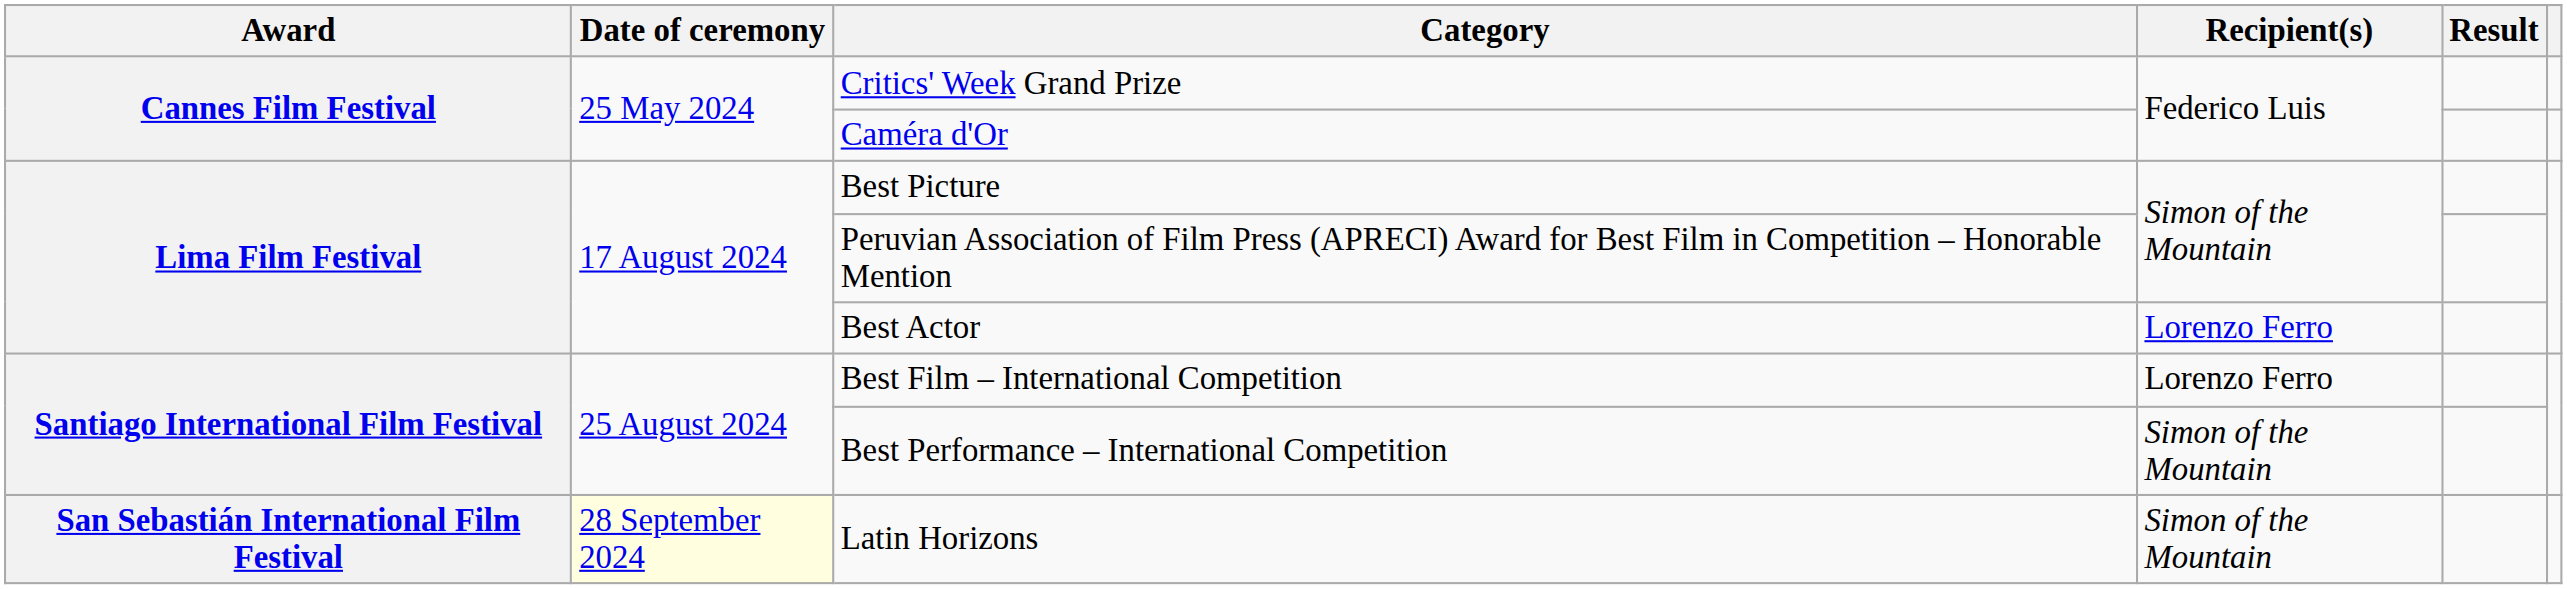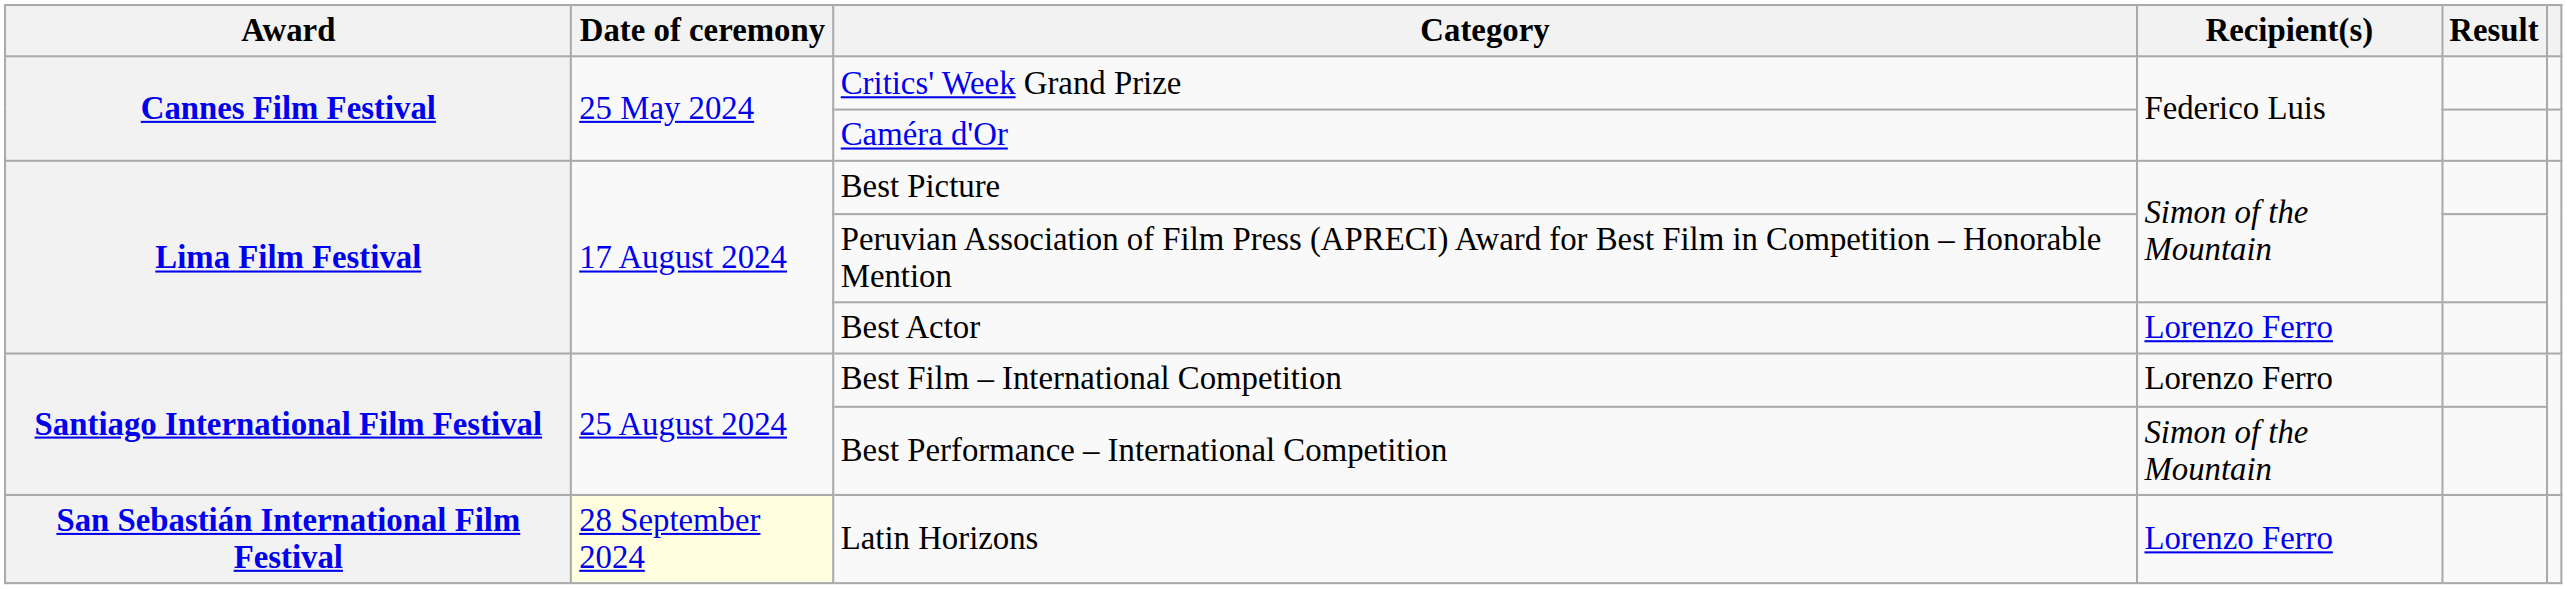 <table class="wikitable sortable plainrowheaders">
 <tr>
 <th scope="col">Award</th>
 <th scope="col">Date of ceremony</th>
 <th scope="col">Category</th>
 <th scope="col">Recipient(s)</th>
 <th scope="col">Result</th>
 <th scope="col" class="unsortable"></th>
 </tr>
 <tr>
 <th rowspan="2" scope="row"><a href='#'>Cannes Film Festival</a></th>
 <td rowspan="2"><a href='#'>25 May 2024</a></td>
 <td><a href='#'>Critics' Week</a> Grand Prize</td>
 <td rowspan="2">Federico Luis</td>
 <td></td>
 <td align="center"></td>
 </tr>
 <tr>
 <td><a href='#'>Caméra d'Or</a></td>
 <td></td>
 <td align="center"></td>
 </tr>
 <tr>
 <th rowspan="3" scope="row"><a href='#'>Lima Film Festival</a></th>
 <td rowspan="3"><a href='#'>17 August 2024</a></td>
 <td>Best Picture</td>
 <td rowspan="2"><em>Simon of the Mountain</em></td>
 <td></td>
 <td rowspan="3" align="center"></td>
 </tr>
 <tr>
 <td>Peruvian Association of Film Press (APRECI) Award for Best Film in Competition – Honorable Mention</td>
 <td></td>
 </tr>
 <tr>
 <td>Best Actor</td>
 <td><a href='#'>Lorenzo Ferro</a></td>
 <td></td>
 </tr>
 <tr>
 <th scope="row" rowspan="2"><a href='#'>Santiago International Film Festival</a></th>
 <td rowspan="2"><a href='#'>25 August 2024</a></td>
 <td>Best Film – International Competition</td>
 <td>Lorenzo Ferro</td>
 <td></td>
 <td rowspan="2" align=center></td>
 </tr>
 <tr>
 <td>Best Performance – International Competition</td>
 <td><em>Simon of the Mountain</em></td>
 <td></td>
 </tr>
 <tr>
 <th scope="row"><a href='#'>San Sebastián International Film Festival</a></th>
 <td style="background: lightyellow;"><a href='#'>28 September 2024</a></td>
 <td>Latin Horizons</td>
-<td><em>Simon of the Mountain</em></td>
+<td><a href='#'>Lorenzo Ferro</a></td>
 <td></td>
 <td align="center"></td>
 </tr>
 </table>
